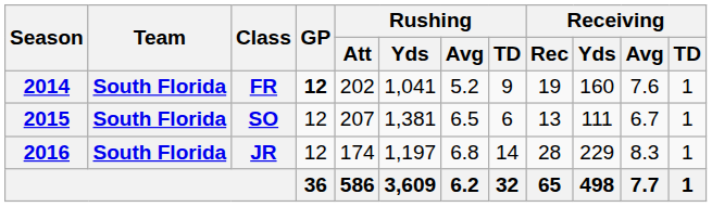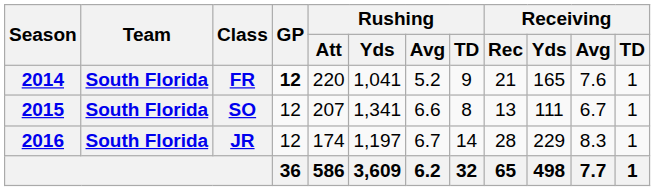 <table class="wikitable" style="text-align:center;">
 <tr>
 <th rowspan="2">Season</th>
 <th rowspan="2">Team</th>
 <th rowspan="2">Class</th>
 <th rowspan="2">GP</th>
 <th colspan="4">Rushing</th>
 <th colspan="4">Receiving</th>
 </tr>
 <tr>
 <th>Att</th>
 <th>Yds</th>
 <th>Avg</th>
 <th>TD</th>
 <th>Rec</th>
 <th>Yds</th>
 <th>Avg</th>
 <th>TD</th>
 </tr>
 <tr>
 <th><a href='#'>2014</a></th>
 <th><a href='#'>South Florida</a></th>
 <th><a href='#'>FR</a></th>
 <td><strong>12</strong></td>
-<td>202</td>
+<td>220</td>
 <td>1,041</td>
 <td>5.2</td>
 <td>9</td>
-<td>19</td>
-<td>160</td>
+<td>21</td>
+<td>165</td>
 <td>7.6</td>
 <td>1</td>
 </tr>
 <tr>
 <th><a href='#'>2015</a></th>
 <th><a href='#'>South Florida</a></th>
 <th><a href='#'>SO</a></th>
 <td>12</td>
 <td>207</td>
-<td>1,381</td>
-<td>6.5</td>
-<td>6</td>
+<td>1,341</td>
+<td>6.6</td>
+<td>8</td>
 <td>13</td>
 <td>111</td>
 <td>6.7</td>
 <td>1</td>
 </tr>
 <tr>
 <th><a href='#'>2016</a></th>
 <th><a href='#'>South Florida</a></th>
 <th><a href='#'>JR</a></th>
 <td>12</td>
 <td>174</td>
 <td>1,197</td>
-<td>6.8</td>
+<td>6.7</td>
 <td>14</td>
 <td>28</td>
 <td>229</td>
 <td>8.3</td>
 <td>1</td>
 </tr>
 <tr>
 <th colspan="3"></th>
 <th>36</th>
 <th>586</th>
 <th>3,609</th>
 <th>6.2</th>
 <th>32</th>
 <th>65</th>
 <th>498</th>
 <th>7.7</th>
 <th>1</th>
 </tr>
 </table>
